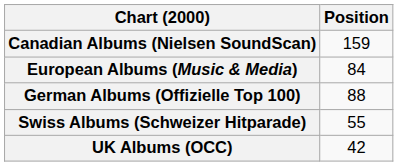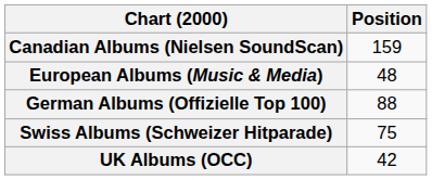 <table class="wikitable sortable plainrowheaders">
 <tr>
 <th>Chart (2000)</th>
 <th>Position</th>
 </tr>
 <tr>
 <th scope="row">Canadian Albums (Nielsen SoundScan)</th>
 <td align=center>159</td>
 </tr>
 <tr>
 <th scope="row">European Albums (<em>Music & Media</em>)</th>
-<td align="center">84</td>
+<td align="center">48</td>
 </tr>
 <tr>
 <th scope="row">German Albums (Offizielle Top 100)</th>
 <td align="center">88</td>
 </tr>
 <tr>
 <th scope="row">Swiss Albums (Schweizer Hitparade)</th>
-<td align="center">55</td>
+<td align="center">75</td>
 </tr>
 <tr>
 <th scope="row">UK Albums (OCC)</th>
 <td align="center">42</td>
 </tr>
 </table>
